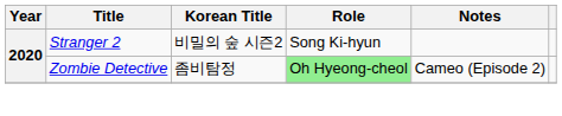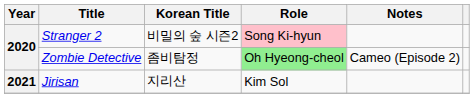 <table class="wikitable sortable plainrowheaders">
 <tr>
 <th scope="col">Year</th>
 <th scope="col">Title</th>
 <th scope="col">Korean Title</th>
 <th scope="col">Role</th>
 <th scope="col">Notes</th>
 <th scope="col" class="unsortable"></th>
 </tr>
 <tr>
 <th scope="row" rowspan=2>2020</th>
 <td><em><a href='#'>Stranger 2</a></em></td>
 <td>비밀의 숲 시즌2</td>
-<td>Song Ki-hyun</td>
+<td style="background: pink;">Song Ki-hyun</td>
 <td></td>
 <td></td>
 </tr>
 <tr>
 <td><em><a href='#'>Zombie Detective</a></em></td>
 <td>좀비탐정</td>
 <td style="background: lightgreen;">Oh Hyeong-cheol</td>
 <td>Cameo (Episode 2)</td>
 <td></td>
 </tr>
 <tr>
+<th scope="row">2021</th>
+<td><em><a href='#'>Jirisan</a></em></td>
+<td>지리산</td>
+<td>Kim Sol</td>
+<td></td>
+<td></td>
+</tr>
+<tr>
 </tr>
 </table>
